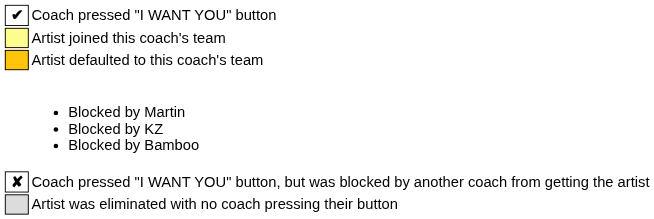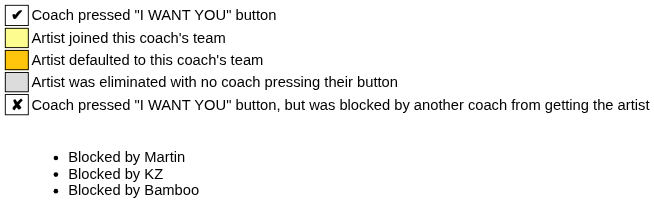 <table class="toccolours" style="font-size: 100%">
 <tr>
 <td style="background:white; border:1px solid black"><strong> ✔ </strong></td>
 <td>Coach pressed "I WANT YOU" button</td>
 </tr>
 <tr>
 <td style="background:#fdfc8f; border:1px solid black">  </td>
 <td>Artist joined this coach's team</td>
 </tr>
 <tr>
 <td style="background:#FFC40C; border:1px solid black">    </td>
 <td>Artist defaulted to this coach's team</td>
 </tr>
 <tr>
-<td></td>
-<td><br><ul><li> Blocked by Martin</li><li> Blocked by KZ</li><li> Blocked by Bamboo</li></ul></td>
+<td style="background:#dcdcdc; border:1px solid black">  </td>
+<td>Artist was eliminated with no coach pressing their button</td>
 </tr>
 <tr>
 <td style="background:white; border:1px solid black"><strong> ✘ </strong></td>
 <td>Coach pressed "I WANT YOU" button, but was blocked by another coach from getting the artist</td>
 </tr>
 <tr>
-<td style="background:#dcdcdc; border:1px solid black">  </td>
-<td>Artist was eliminated with no coach pressing their button</td>
+<td></td>
+<td><br><ul><li> Blocked by Martin</li><li> Blocked by KZ</li><li> Blocked by Bamboo</li></ul></td>
 </tr>
 </table>
